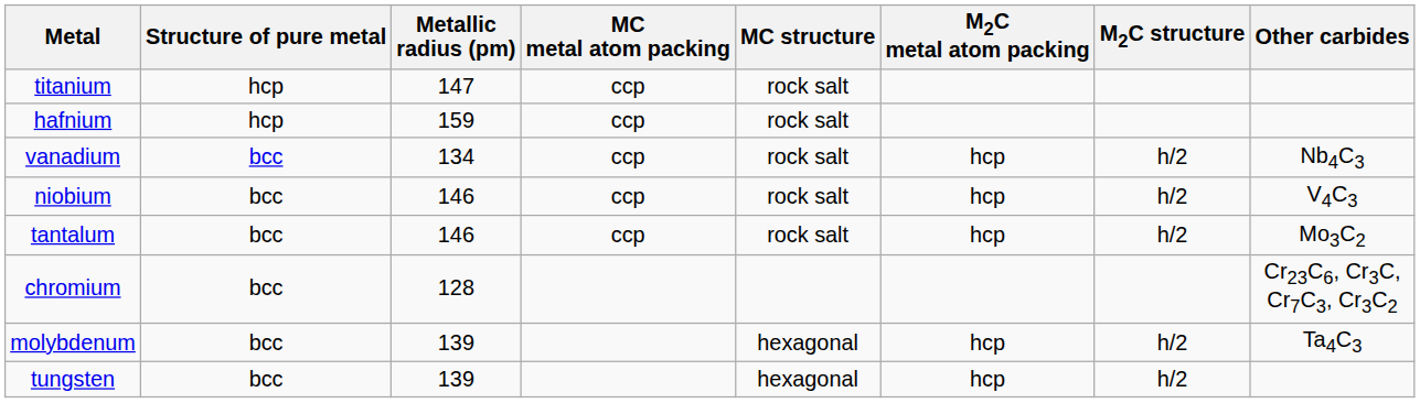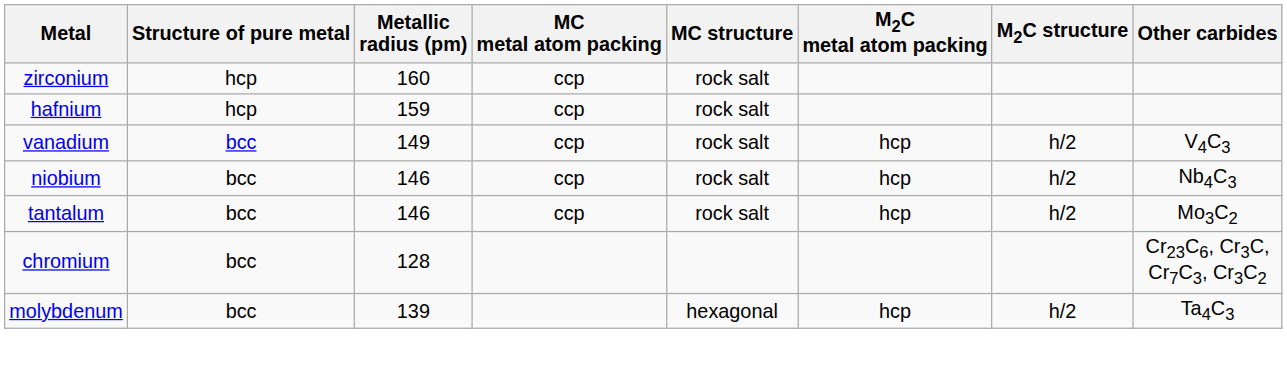 <table class="wikitable" style="text-align:center">
 <tr>
 <th>Metal</th>
 <th>Structure of pure metal</th>
 <th>Metallic <br>radius (pm)</th>
 <th>MC <br>metal atom packing</th>
 <th>MC structure</th>
 <th>M<sub>2</sub>C <br>metal atom packing</th>
 <th>M<sub>2</sub>C structure</th>
 <th>Other carbides</th>
 </tr>
 <tr>
-<td><a href='#'>titanium</a></td>
+<td><a href='#'>zirconium</a></td>
 <td>hcp</td>
-<td>147</td>
+<td>160</td>
 <td>ccp</td>
 <td>rock salt</td>
 <td></td>
 <td></td>
 <td></td>
 </tr>
 <tr>
 <td><a href='#'>hafnium</a></td>
 <td>hcp</td>
 <td>159</td>
 <td>ccp</td>
 <td>rock salt</td>
 <td></td>
 <td></td>
 <td></td>
 </tr>
 <tr>
 <td><a href='#'>vanadium</a></td>
 <td><a href='#'>bcc</a></td>
-<td>134</td>
+<td>149</td>
 <td>ccp</td>
 <td>rock salt</td>
 <td>hcp</td>
 <td>h/2</td>
-<td>Nb<sub>4</sub>C<sub>3</sub></td>
+<td>V<sub>4</sub>C<sub>3</sub></td>
 </tr>
 <tr>
 <td><a href='#'>niobium</a></td>
 <td>bcc</td>
 <td>146</td>
 <td>ccp</td>
 <td>rock salt</td>
 <td>hcp</td>
 <td>h/2</td>
-<td>V<sub>4</sub>C<sub>3</sub></td>
+<td>Nb<sub>4</sub>C<sub>3</sub></td>
 </tr>
 <tr>
 <td><a href='#'>tantalum</a></td>
 <td>bcc</td>
 <td>146</td>
 <td>ccp</td>
 <td>rock salt</td>
 <td>hcp</td>
 <td>h/2</td>
 <td>Mo<sub>3</sub>C<sub>2</sub></td>
 </tr>
 <tr>
 <td><a href='#'>chromium</a></td>
 <td>bcc</td>
 <td>128</td>
 <td></td>
 <td></td>
 <td></td>
 <td></td>
 <td>Cr<sub>23</sub>C<sub>6</sub>, Cr<sub>3</sub>C,<br> Cr<sub>7</sub>C<sub>3</sub>, Cr<sub>3</sub>C<sub>2</sub></td>
 </tr>
 <tr>
 <td><a href='#'>molybdenum</a></td>
 <td>bcc</td>
 <td>139</td>
 <td></td>
 <td>hexagonal</td>
 <td>hcp</td>
 <td>h/2</td>
 <td>Ta<sub>4</sub>C<sub>3</sub></td>
 </tr>
-<tr>
-<td><a href='#'>tungsten</a></td>
-<td>bcc</td>
-<td>139</td>
-<td></td>
-<td>hexagonal</td>
-<td>hcp</td>
-<td>h/2</td>
-<td></td>
-</tr>
 </table>
